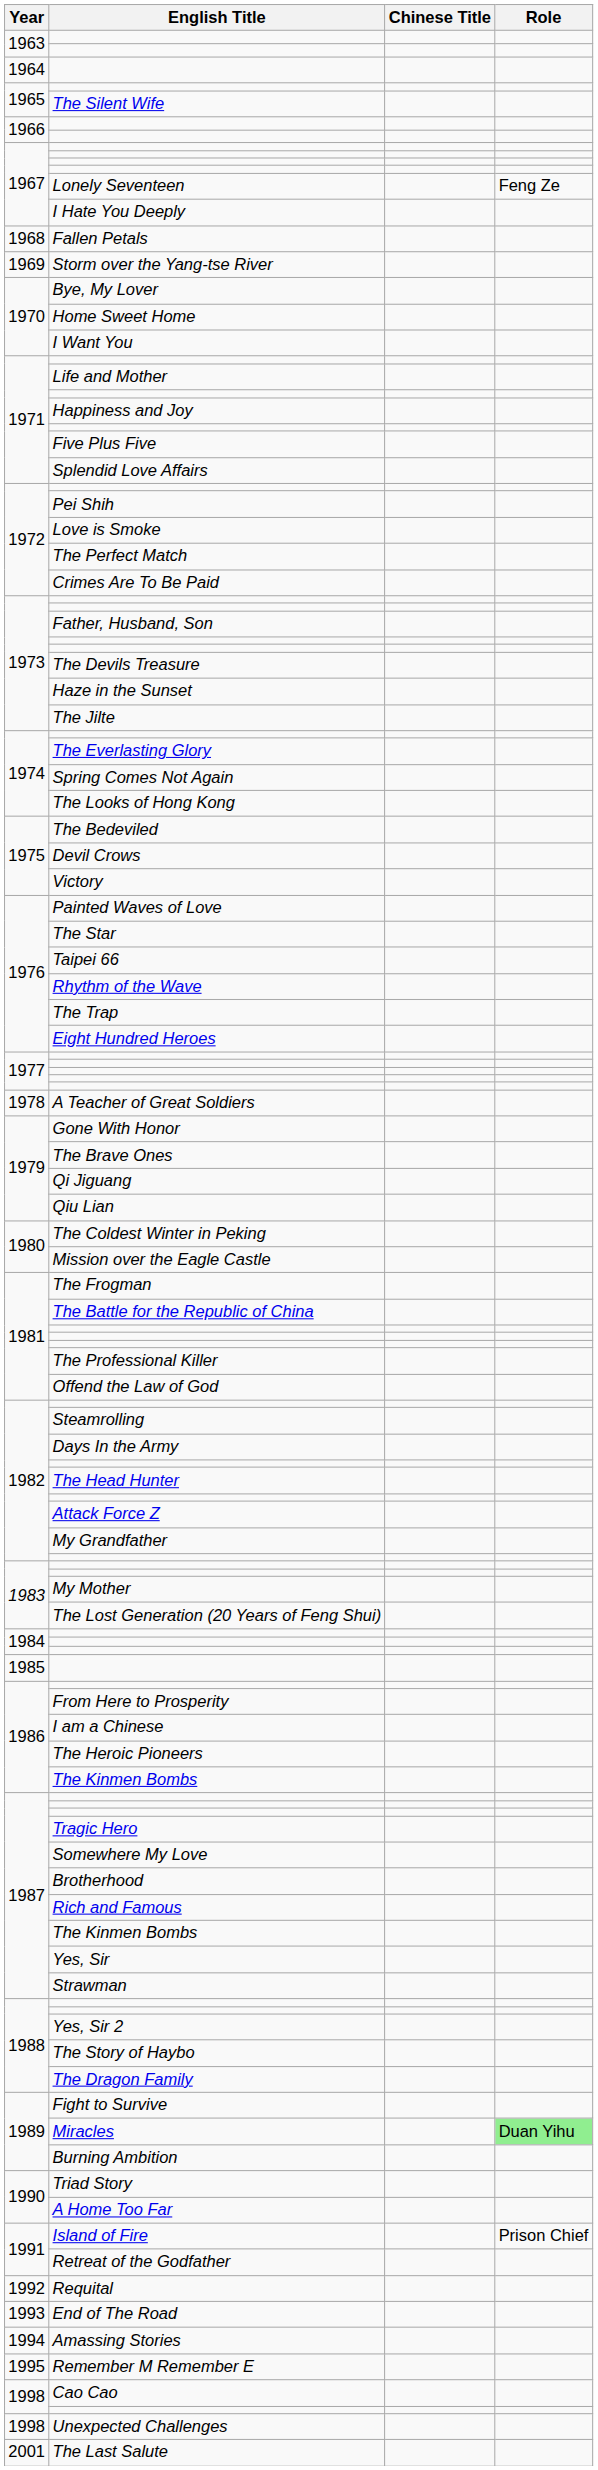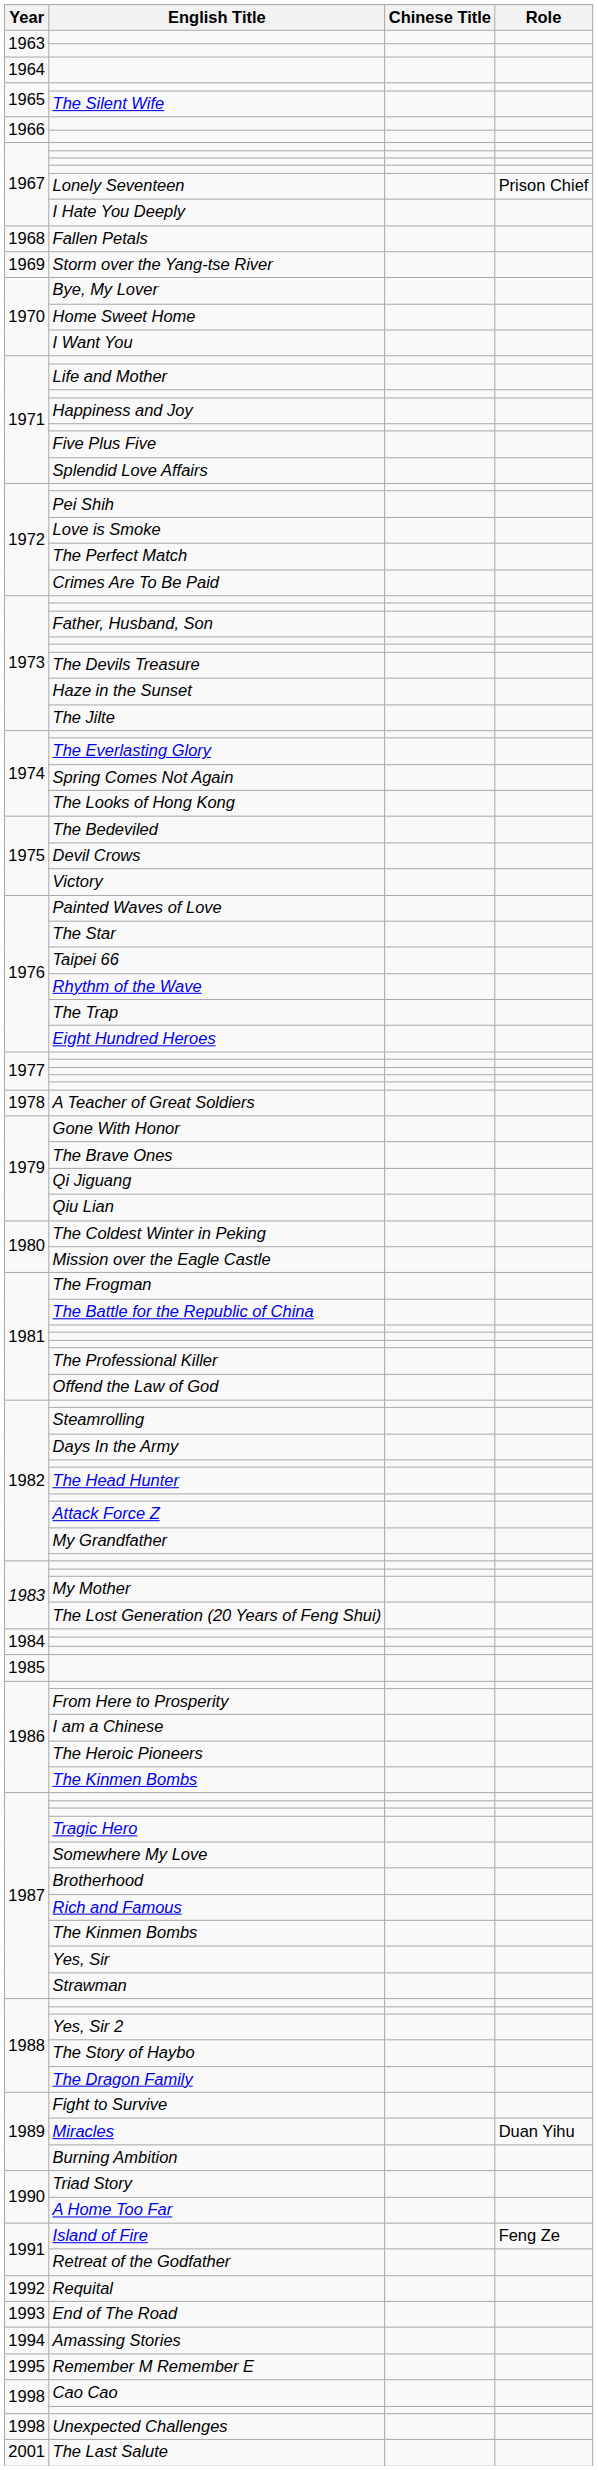 <table class="wikitable">
 <tr>
 <th>Year</th>
 <th>English Title</th>
 <th>Chinese Title</th>
 <th>Role</th>
 </tr>
 <tr>
 <td rowspan="2">1963</td>
 <td></td>
 <td></td>
 <td></td>
 </tr>
 <tr>
 <td></td>
 <td></td>
 <td></td>
 </tr>
 <tr>
 <td>1964</td>
 <td></td>
 <td></td>
 <td></td>
 </tr>
 <tr>
 <td rowspan="2">1965</td>
 <td></td>
 <td></td>
 <td></td>
 </tr>
 <tr>
 <td><em><a href='#'>The Silent Wife</a></em></td>
 <td></td>
 <td></td>
 </tr>
 <tr>
 <td rowspan="2">1966</td>
 <td></td>
 <td></td>
 <td></td>
 </tr>
 <tr>
 <td></td>
 <td></td>
 <td></td>
 </tr>
 <tr>
 <td rowspan="6">1967</td>
 <td></td>
 <td></td>
 <td></td>
 </tr>
 <tr>
 <td></td>
 <td></td>
 <td></td>
 </tr>
 <tr>
 <td></td>
 <td></td>
 <td></td>
 </tr>
 <tr>
 <td></td>
 <td></td>
 <td></td>
 </tr>
 <tr>
 <td><em>Lonely Seventeen</em></td>
 <td></td>
-<td>Feng Ze</td>
+<td>Prison Chief</td>
 </tr>
 <tr>
 <td><em>I Hate You Deeply</em></td>
 <td></td>
 <td></td>
 </tr>
 <tr>
 <td>1968</td>
 <td><em>Fallen Petals</em></td>
 <td></td>
 <td></td>
 </tr>
 <tr>
 <td>1969</td>
 <td><em>Storm over the Yang-tse River</em></td>
 <td></td>
 <td></td>
 </tr>
 <tr>
 <td rowspan="3">1970</td>
 <td><em>Bye, My Lover</em></td>
 <td></td>
 <td></td>
 </tr>
 <tr>
 <td><em>Home Sweet Home</em></td>
 <td></td>
 <td></td>
 </tr>
 <tr>
 <td><em>I Want You</em></td>
 <td></td>
 <td></td>
 </tr>
 <tr>
 <td rowspan="7">1971</td>
 <td></td>
 <td></td>
 <td></td>
 </tr>
 <tr>
 <td><em>Life and Mother</em></td>
 <td></td>
 <td></td>
 </tr>
 <tr>
 <td></td>
 <td></td>
 <td></td>
 </tr>
 <tr>
 <td><em>Happiness and Joy</em></td>
 <td></td>
 <td></td>
 </tr>
 <tr>
 <td></td>
 <td></td>
 <td></td>
 </tr>
 <tr>
 <td><em>Five Plus Five</em></td>
 <td></td>
 <td></td>
 </tr>
 <tr>
 <td><em>Splendid Love Affairs</em></td>
 <td></td>
 <td></td>
 </tr>
 <tr>
 <td rowspan="5">1972</td>
 <td></td>
 <td></td>
 <td></td>
 </tr>
 <tr>
 <td><em>Pei Shih</em></td>
 <td></td>
 <td></td>
 </tr>
 <tr>
 <td><em>Love is Smoke</em></td>
 <td></td>
 <td></td>
 </tr>
 <tr>
 <td><em>The Perfect Match</em></td>
 <td></td>
 <td></td>
 </tr>
 <tr>
 <td><em>Crimes Are To Be Paid</em></td>
 <td></td>
 <td></td>
 </tr>
 <tr>
 <td rowspan="8">1973</td>
 <td></td>
 <td></td>
 <td></td>
 </tr>
 <tr>
 <td></td>
 <td></td>
 <td></td>
 </tr>
 <tr>
 <td><em>Father, Husband, Son</em></td>
 <td></td>
 <td></td>
 </tr>
 <tr>
 <td></td>
 <td></td>
 <td></td>
 </tr>
 <tr>
 <td></td>
 <td></td>
 <td></td>
 </tr>
 <tr>
 <td><em>The Devils Treasure</em></td>
 <td></td>
 <td></td>
 </tr>
 <tr>
 <td><em>Haze in the Sunset</em></td>
 <td></td>
 <td></td>
 </tr>
 <tr>
 <td><em>The Jilte</em></td>
 <td></td>
 <td></td>
 </tr>
 <tr>
 <td rowspan="4">1974</td>
 <td></td>
 <td></td>
 <td></td>
 </tr>
 <tr>
 <td><em><a href='#'>The Everlasting Glory</a></em></td>
 <td></td>
 <td></td>
 </tr>
 <tr>
 <td><em>Spring Comes Not Again</em></td>
 <td></td>
 <td></td>
 </tr>
 <tr>
 <td><em>The Looks of Hong Kong</em></td>
 <td></td>
 <td></td>
 </tr>
 <tr>
 <td rowspan="3">1975</td>
 <td><em>The Bedeviled</em></td>
 <td></td>
 <td></td>
 </tr>
 <tr>
 <td><em>Devil Crows</em></td>
 <td></td>
 <td></td>
 </tr>
 <tr>
 <td><em>Victory</em></td>
 <td></td>
 <td></td>
 </tr>
 <tr>
 <td rowspan="6">1976</td>
 <td><em>Painted Waves of Love</em></td>
 <td></td>
 <td></td>
 </tr>
 <tr>
 <td><em>The Star</em></td>
 <td></td>
 <td></td>
 </tr>
 <tr>
 <td><em>Taipei 66</em></td>
 <td></td>
 <td></td>
 </tr>
 <tr>
 <td><em><a href='#'>Rhythm of the Wave</a></em></td>
 <td></td>
 <td></td>
 </tr>
 <tr>
 <td><em>The Trap</em></td>
 <td></td>
 <td></td>
 </tr>
 <tr>
 <td><em><a href='#'>Eight Hundred Heroes</a></em></td>
 <td></td>
 <td></td>
 </tr>
 <tr>
 <td rowspan="5">1977</td>
 <td></td>
 <td></td>
 <td></td>
 </tr>
 <tr>
 <td></td>
 <td></td>
 <td></td>
 </tr>
 <tr>
 <td></td>
 <td></td>
 <td></td>
 </tr>
 <tr>
 <td></td>
 <td></td>
 <td></td>
 </tr>
 <tr>
 <td></td>
 <td></td>
 <td></td>
 </tr>
 <tr>
 <td>1978</td>
 <td><em>A Teacher of Great Soldiers</em></td>
 <td></td>
 <td></td>
 </tr>
 <tr>
 <td rowspan="4">1979</td>
 <td><em>Gone With Honor</em></td>
 <td></td>
 <td></td>
 </tr>
 <tr>
 <td><em>The Brave Ones</em></td>
 <td></td>
 <td></td>
 </tr>
 <tr>
 <td><em>Qi Jiguang</em></td>
 <td></td>
 <td></td>
 </tr>
 <tr>
 <td><em>Qiu Lian</em></td>
 <td></td>
 <td></td>
 </tr>
 <tr>
 <td rowspan="2">1980</td>
 <td><em>The Coldest Winter in Peking</em></td>
 <td></td>
 <td></td>
 </tr>
 <tr>
 <td><em>Mission over the Eagle Castle</em></td>
 <td></td>
 <td></td>
 </tr>
 <tr>
 <td rowspan="7">1981</td>
 <td><em>The Frogman</em></td>
 <td></td>
 <td></td>
 </tr>
 <tr>
 <td><em><a href='#'>The Battle for the Republic of China</a></em></td>
 <td></td>
 <td></td>
 </tr>
 <tr>
 <td></td>
 <td></td>
 <td></td>
 </tr>
 <tr>
 <td></td>
 <td></td>
 <td></td>
 </tr>
 <tr>
 <td></td>
 <td></td>
 <td></td>
 </tr>
 <tr>
 <td><em>The Professional Killer</em></td>
 <td></td>
 <td></td>
 </tr>
 <tr>
 <td><em>Offend the Law of God</em></td>
 <td></td>
 <td></td>
 </tr>
 <tr>
 <td rowspan="9">1982</td>
 <td></td>
 <td></td>
 <td></td>
 </tr>
 <tr>
 <td><em>Steamrolling</em></td>
 <td></td>
 <td></td>
 </tr>
 <tr>
 <td><em>Days In the Army</em></td>
 <td></td>
 <td></td>
 </tr>
 <tr>
 <td></td>
 <td></td>
 <td></td>
 </tr>
 <tr>
 <td><em><a href='#'>The Head Hunter</a></em></td>
 <td></td>
 <td></td>
 </tr>
 <tr>
 <td></td>
 <td></td>
 <td></td>
 </tr>
 <tr>
 <td><em><a href='#'>Attack Force Z</a></em></td>
 <td></td>
 <td></td>
 </tr>
 <tr>
 <td><em>My Grandfather</em></td>
 <td></td>
 <td></td>
 </tr>
 <tr>
 <td></td>
 <td></td>
 <td></td>
 </tr>
 <tr>
 <td rowspan="4"><em>1983</em></td>
 <td></td>
 <td></td>
 <td></td>
 </tr>
 <tr>
 <td></td>
 <td></td>
 <td></td>
 </tr>
 <tr>
 <td><em>My Mother</em></td>
 <td></td>
 <td></td>
 </tr>
 <tr>
 <td><em>The Lost Generation (20 Years of Feng Shui)</em></td>
 <td></td>
 <td></td>
 </tr>
 <tr>
 <td rowspan="3">1984</td>
 <td></td>
 <td></td>
 <td></td>
 </tr>
 <tr>
 <td></td>
 <td></td>
 <td></td>
 </tr>
 <tr>
 <td></td>
 <td></td>
 <td></td>
 </tr>
 <tr>
 <td>1985</td>
 <td></td>
 <td></td>
 <td></td>
 </tr>
 <tr>
 <td rowspan="5">1986</td>
 <td></td>
 <td></td>
 <td></td>
 </tr>
 <tr>
 <td><em>From Here to Prosperity</em></td>
 <td></td>
 <td></td>
 </tr>
 <tr>
 <td><em>I am a Chinese</em></td>
 <td></td>
 <td></td>
 </tr>
 <tr>
 <td><em>The Heroic Pioneers</em></td>
 <td></td>
 <td></td>
 </tr>
 <tr>
 <td><em><a href='#'>The Kinmen Bombs</a></em></td>
 <td></td>
 <td></td>
 </tr>
 <tr>
 <td rowspan="10">1987</td>
 <td></td>
 <td></td>
 <td></td>
 </tr>
 <tr>
 <td></td>
 <td></td>
 <td></td>
 </tr>
 <tr>
 <td></td>
 <td></td>
 <td></td>
 </tr>
 <tr>
 <td><em><a href='#'>Tragic Hero</a></em></td>
 <td></td>
 <td></td>
 </tr>
 <tr>
 <td><em>Somewhere My Love</em></td>
 <td></td>
 <td></td>
 </tr>
 <tr>
 <td><em>Brotherhood</em></td>
 <td></td>
 <td></td>
 </tr>
 <tr>
 <td><em><a href='#'>Rich and Famous</a></em></td>
 <td></td>
 <td></td>
 </tr>
 <tr>
 <td><em>The Kinmen Bombs</em></td>
 <td></td>
 <td></td>
 </tr>
 <tr>
 <td><em>Yes, Sir</em></td>
 <td></td>
 <td></td>
 </tr>
 <tr>
 <td><em>Strawman</em></td>
 <td></td>
 <td></td>
 </tr>
 <tr>
 <td rowspan="5">1988</td>
 <td></td>
 <td></td>
 <td></td>
 </tr>
 <tr>
 <td></td>
 <td></td>
 <td></td>
 </tr>
 <tr>
 <td><em>Yes, Sir 2</em></td>
 <td></td>
 <td></td>
 </tr>
 <tr>
 <td><em>The Story of Haybo</em></td>
 <td></td>
 <td></td>
 </tr>
 <tr>
 <td><em><a href='#'>The Dragon Family</a></em></td>
 <td></td>
 <td></td>
 </tr>
 <tr>
 <td rowspan="3">1989</td>
 <td><em>Fight to Survive</em></td>
 <td></td>
 <td></td>
 </tr>
 <tr>
 <td><em><a href='#'>Miracles</a></em></td>
 <td></td>
-<td style="background: lightgreen;">Duan Yihu</td>
+<td>Duan Yihu</td>
 </tr>
 <tr>
 <td><em>Burning Ambition</em></td>
 <td></td>
 <td></td>
 </tr>
 <tr>
 <td rowspan="2">1990</td>
 <td><em>Triad Story</em></td>
 <td></td>
 <td></td>
 </tr>
 <tr>
 <td><em><a href='#'>A Home Too Far</a></em></td>
 <td></td>
 <td></td>
 </tr>
 <tr>
 <td rowspan="2">1991</td>
 <td><em><a href='#'>Island of Fire</a></em></td>
 <td></td>
-<td>Prison Chief</td>
+<td>Feng Ze</td>
 </tr>
 <tr>
 <td><em>Retreat of the Godfather</em></td>
 <td></td>
 <td></td>
 </tr>
 <tr>
 <td>1992</td>
 <td><em>Requital</em></td>
 <td></td>
 <td></td>
 </tr>
 <tr>
 <td>1993</td>
 <td><em>End of The Road</em></td>
 <td></td>
 <td></td>
 </tr>
 <tr>
 <td>1994</td>
 <td><em>Amassing Stories</em></td>
 <td></td>
 <td></td>
 </tr>
 <tr>
 <td>1995</td>
 <td><em>Remember M Remember E</em></td>
 <td></td>
 <td></td>
 </tr>
 <tr>
 <td rowspan="2">1998</td>
 <td><em>Cao Cao</em></td>
 <td></td>
 <td></td>
 </tr>
 <tr>
 <td></td>
 <td></td>
 <td></td>
 </tr>
 <tr>
 <td>1998</td>
 <td><em>Unexpected Challenges</em></td>
 <td></td>
 <td></td>
 </tr>
 <tr>
 <td>2001</td>
 <td><em>The Last Salute</em></td>
 <td></td>
 <td></td>
 </tr>
 </table>
